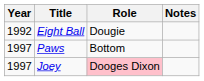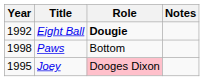 <table class="wikitable">
 <tr>
 <th>Year</th>
 <th>Title</th>
 <th>Role</th>
 <th>Notes</th>
 </tr>
 <tr>
 <td>1992</td>
 <td><em><a href='#'>Eight Ball</a></em></td>
-<td>Dougie</td>
+<td><strong>Dougie</strong></td>
 <td></td>
 </tr>
 <tr>
-<td>1997</td>
+<td>1998</td>
 <td><em><a href='#'>Paws</a></em></td>
 <td>Bottom</td>
 <td></td>
 </tr>
 <tr>
-<td>1997</td>
+<td>1995</td>
 <td><em><a href='#'>Joey</a></em></td>
 <td style="background: pink;">Dooges Dixon</td>
 <td></td>
 </tr>
 </table>
